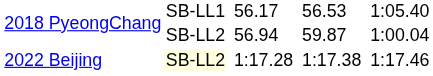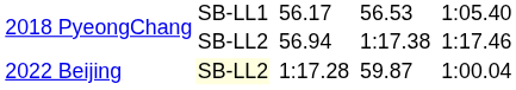 <table>
 <tr>
 <td rowspan="2"><a href='#'>2018 PyeongChang</a><br></td>
 <td>SB-LL1</td>
 <td></td>
 <td>56.17</td>
 <td></td>
 <td>56.53</td>
 <td></td>
 <td>1:05.40</td>
 </tr>
 <tr>
 <td>SB-LL2</td>
 <td></td>
 <td>56.94</td>
 <td></td>
-<td>59.87</td>
+<td>1:17.38</td>
 <td></td>
-<td>1:00.04</td>
+<td>1:17.46</td>
 </tr>
 <tr>
 <td><a href='#'>2022 Beijing</a><br></td>
 <td style="background: lightyellow;">SB-LL2</td>
 <td></td>
 <td>1:17.28</td>
 <td></td>
-<td>1:17.38</td>
+<td>59.87</td>
 <td></td>
-<td>1:17.46</td>
+<td>1:00.04</td>
 </tr>
 </table>
